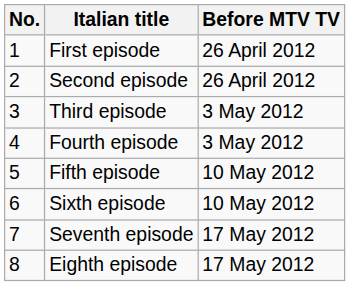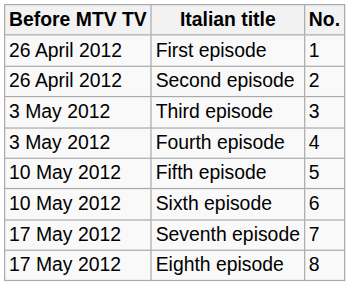 <table class="wikitable">
 <tr>
+<th>Before MTV TV</th>
+<th>Italian title</th>
 <th>No.</th>
-<th>Italian title</th>
-<th>Before MTV TV</th>
 </tr>
 <tr>
+<td>26 April 2012</td>
+<td>First episode</td>
 <td>1</td>
-<td>First episode</td>
-<td>26 April 2012</td>
 </tr>
 <tr>
+<td>26 April 2012</td>
+<td>Second episode</td>
 <td>2</td>
-<td>Second episode</td>
-<td>26 April 2012</td>
 </tr>
 <tr>
+<td>3 May 2012</td>
+<td>Third episode</td>
 <td>3</td>
-<td>Third episode</td>
-<td>3 May 2012</td>
 </tr>
 <tr>
+<td>3 May 2012</td>
+<td>Fourth episode</td>
 <td>4</td>
-<td>Fourth episode</td>
-<td>3 May 2012</td>
 </tr>
 <tr>
+<td>10 May 2012</td>
+<td>Fifth episode</td>
 <td>5</td>
-<td>Fifth episode</td>
-<td>10 May 2012</td>
 </tr>
 <tr>
+<td>10 May 2012</td>
+<td>Sixth episode</td>
 <td>6</td>
-<td>Sixth episode</td>
-<td>10 May 2012</td>
 </tr>
 <tr>
+<td>17 May 2012</td>
+<td>Seventh episode</td>
 <td>7</td>
-<td>Seventh episode</td>
-<td>17 May 2012</td>
 </tr>
 <tr>
+<td>17 May 2012</td>
+<td>Eighth episode</td>
 <td>8</td>
-<td>Eighth episode</td>
-<td>17 May 2012</td>
 </tr>
 </table>
